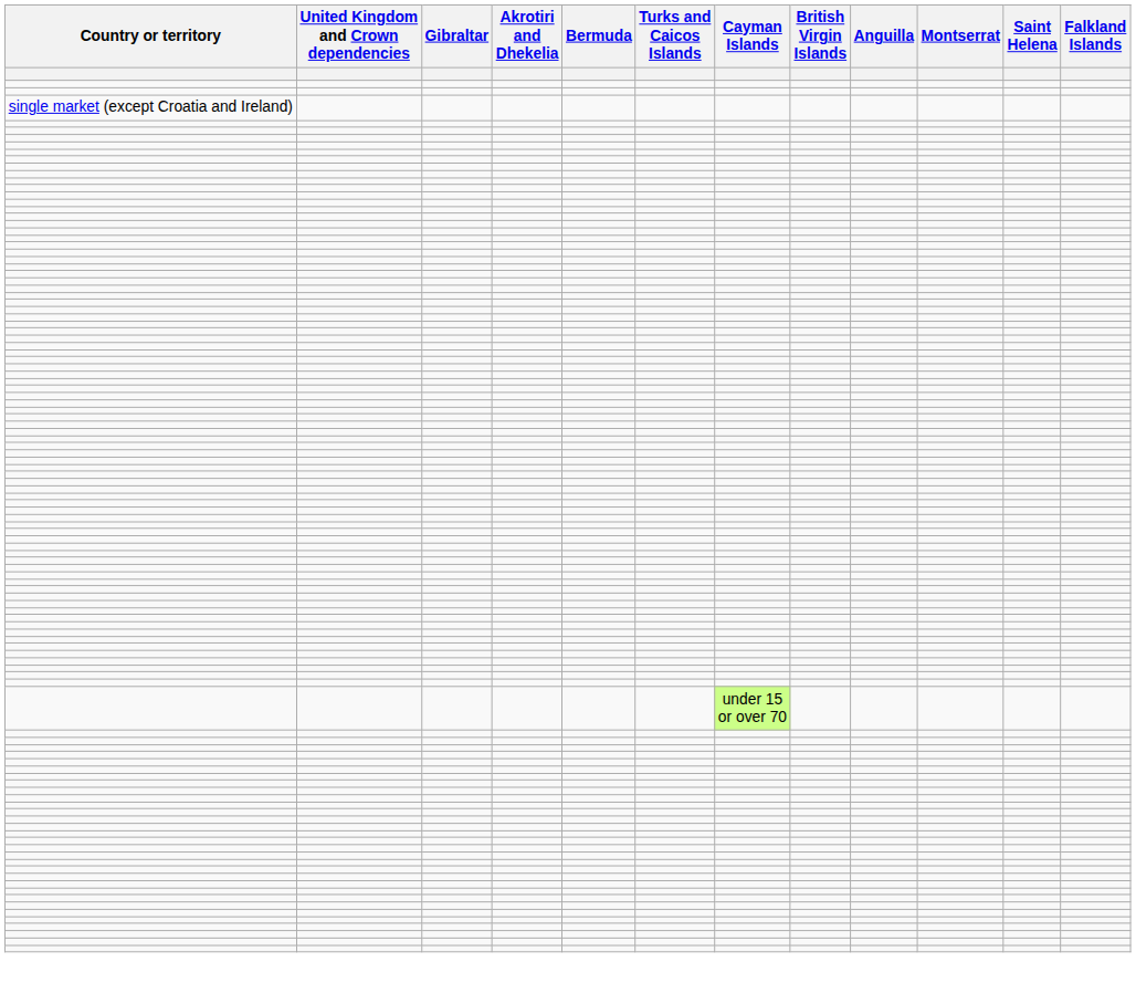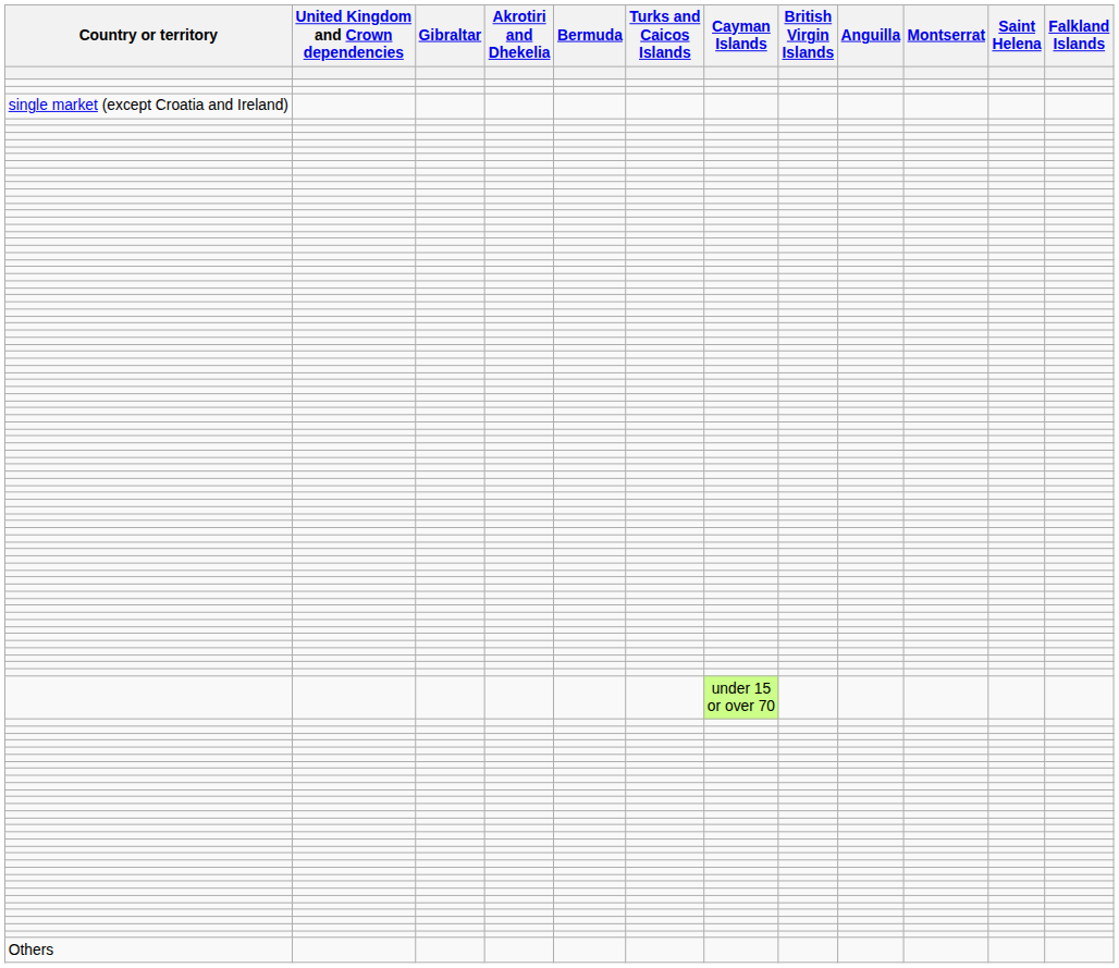 <table class="wikitable sortable" style="font-size:90%; line-height:1.2">
 <tr>
 <th>Country or territory</th>
 <th><a href='#'>United Kingdom</a><br>and <a href='#'>Crown<br>dependencies</a></th>
 <th><a href='#'>Gibraltar</a></th>
 <th><a href='#'>Akrotiri<br>and<br>Dhekelia</a></th>
 <th><a href='#'>Bermuda</a></th>
 <th><a href='#'>Turks and<br>Caicos<br>Islands</a></th>
 <th><a href='#'>Cayman<br>Islands</a></th>
 <th><a href='#'>British<br>Virgin<br>Islands</a></th>
 <th><a href='#'>Anguilla</a></th>
 <th><a href='#'>Montserrat</a></th>
 <th><a href='#'>Saint<br>Helena</a></th>
 <th><a href='#'>Falkland<br>Islands</a></th>
 </tr>
 <tr style=font-size:50%>
 <th> </th>
 <th></th>
 <th></th>
 <th></th>
 <th></th>
 <th></th>
 <th></th>
 <th></th>
 <th></th>
 <th></th>
 <th></th>
 <th></th>
 </tr>
 <tr>
 <td></td>
 <td></td>
 <td></td>
 <td></td>
 <td></td>
 <td></td>
 <td></td>
 <td></td>
 <td></td>
 <td></td>
 <td></td>
 <td></td>
 </tr>
 <tr>
 <td></td>
 <td></td>
 <td></td>
 <td></td>
 <td></td>
 <td></td>
 <td></td>
 <td></td>
 <td></td>
 <td></td>
 <td></td>
 <td></td>
 </tr>
 <tr>
 <td> <a href='#'>single market</a> (except Croatia and Ireland)</td>
 <td></td>
 <td></td>
 <td></td>
 <td></td>
 <td></td>
 <td></td>
 <td></td>
 <td></td>
 <td></td>
 <td></td>
 <td></td>
 </tr>
 <tr>
 <td></td>
 <td></td>
 <td></td>
 <td></td>
 <td></td>
 <td></td>
 <td></td>
 <td></td>
 <td></td>
 <td></td>
 <td></td>
 <td></td>
 </tr>
 <tr>
 <td></td>
 <td></td>
 <td></td>
 <td></td>
 <td></td>
 <td></td>
 <td></td>
 <td></td>
 <td></td>
 <td></td>
 <td></td>
 <td></td>
 </tr>
 <tr>
 <td></td>
 <td></td>
 <td></td>
 <td></td>
 <td></td>
 <td></td>
 <td></td>
 <td></td>
 <td></td>
 <td></td>
 <td></td>
 <td></td>
 </tr>
 <tr>
 <td></td>
 <td></td>
 <td></td>
 <td></td>
 <td></td>
 <td></td>
 <td></td>
 <td></td>
 <td></td>
 <td></td>
 <td></td>
 <td></td>
 </tr>
 <tr>
 <td></td>
 <td></td>
 <td></td>
 <td></td>
 <td></td>
 <td></td>
 <td></td>
 <td></td>
 <td></td>
 <td></td>
 <td></td>
 <td></td>
 </tr>
 <tr>
 <td></td>
 <td></td>
 <td></td>
 <td></td>
 <td></td>
 <td></td>
 <td></td>
 <td></td>
 <td></td>
 <td></td>
 <td></td>
 <td></td>
 </tr>
 <tr>
 <td></td>
 <td></td>
 <td></td>
 <td></td>
 <td></td>
 <td></td>
 <td></td>
 <td></td>
 <td></td>
 <td></td>
 <td></td>
 <td></td>
 </tr>
 <tr>
 <td></td>
 <td></td>
 <td></td>
 <td></td>
 <td></td>
 <td></td>
 <td></td>
 <td></td>
 <td></td>
 <td></td>
 <td></td>
 <td></td>
 </tr>
 <tr>
 <td></td>
 <td></td>
 <td></td>
 <td></td>
 <td></td>
 <td></td>
 <td></td>
 <td></td>
 <td></td>
 <td></td>
 <td></td>
 <td></td>
 </tr>
 <tr>
 <td></td>
 <td></td>
 <td></td>
 <td></td>
 <td></td>
 <td></td>
 <td></td>
 <td></td>
 <td></td>
 <td></td>
 <td></td>
 <td></td>
 </tr>
 <tr>
 <td></td>
 <td></td>
 <td></td>
 <td></td>
 <td></td>
 <td></td>
 <td></td>
 <td></td>
 <td></td>
 <td></td>
 <td></td>
 <td></td>
 </tr>
 <tr>
 <td></td>
 <td></td>
 <td></td>
 <td></td>
 <td></td>
 <td></td>
 <td></td>
 <td></td>
 <td></td>
 <td></td>
 <td></td>
 <td></td>
 </tr>
 <tr>
 <td></td>
 <td></td>
 <td></td>
 <td></td>
 <td></td>
 <td></td>
 <td></td>
 <td></td>
 <td></td>
 <td></td>
 <td></td>
 <td></td>
 </tr>
 <tr>
 <td></td>
 <td></td>
 <td></td>
 <td></td>
 <td></td>
 <td></td>
 <td></td>
 <td></td>
 <td></td>
 <td></td>
 <td></td>
 <td></td>
 </tr>
 <tr>
 <td></td>
 <td></td>
 <td></td>
 <td></td>
 <td></td>
 <td></td>
 <td></td>
 <td></td>
 <td></td>
 <td></td>
 <td></td>
 <td></td>
 </tr>
 <tr>
 <td></td>
 <td></td>
 <td></td>
 <td></td>
 <td></td>
 <td></td>
 <td></td>
 <td></td>
 <td></td>
 <td></td>
 <td></td>
 <td></td>
 </tr>
 <tr>
 <td></td>
 <td></td>
 <td></td>
 <td></td>
 <td></td>
 <td></td>
 <td></td>
 <td></td>
 <td></td>
 <td></td>
 <td></td>
 <td></td>
 </tr>
 <tr>
 <td></td>
 <td></td>
 <td></td>
 <td></td>
 <td></td>
 <td></td>
 <td></td>
 <td></td>
 <td></td>
 <td></td>
 <td></td>
 <td></td>
 </tr>
 <tr>
 <td></td>
 <td></td>
 <td></td>
 <td></td>
 <td></td>
 <td></td>
 <td></td>
 <td></td>
 <td></td>
 <td></td>
 <td></td>
 <td></td>
 </tr>
 <tr>
 <td></td>
 <td></td>
 <td></td>
 <td></td>
 <td></td>
 <td></td>
 <td></td>
 <td></td>
 <td></td>
 <td></td>
 <td></td>
 <td></td>
 </tr>
 <tr>
 <td></td>
 <td></td>
 <td></td>
 <td></td>
 <td></td>
 <td></td>
 <td></td>
 <td></td>
 <td></td>
 <td></td>
 <td></td>
 <td></td>
 </tr>
 <tr>
 <td></td>
 <td></td>
 <td></td>
 <td></td>
 <td></td>
 <td></td>
 <td></td>
 <td></td>
 <td></td>
 <td></td>
 <td></td>
 <td></td>
 </tr>
 <tr>
 <td></td>
 <td></td>
 <td></td>
 <td></td>
 <td></td>
 <td></td>
 <td></td>
 <td></td>
 <td></td>
 <td></td>
 <td></td>
 <td></td>
 </tr>
 <tr>
 <td></td>
 <td></td>
 <td></td>
 <td></td>
 <td></td>
 <td></td>
 <td></td>
 <td></td>
 <td></td>
 <td></td>
 <td></td>
 <td></td>
 </tr>
 <tr>
 <td></td>
 <td></td>
 <td></td>
 <td></td>
 <td></td>
 <td></td>
 <td></td>
 <td></td>
 <td></td>
 <td></td>
 <td></td>
 <td></td>
 </tr>
 <tr>
 <td></td>
 <td></td>
 <td></td>
 <td></td>
 <td></td>
 <td></td>
 <td></td>
 <td></td>
 <td></td>
 <td></td>
 <td></td>
 <td></td>
 </tr>
 <tr>
 <td></td>
 <td></td>
 <td></td>
 <td></td>
 <td></td>
 <td></td>
 <td></td>
 <td></td>
 <td></td>
 <td></td>
 <td></td>
 <td></td>
 </tr>
 <tr>
 <td></td>
 <td></td>
 <td></td>
 <td></td>
 <td></td>
 <td></td>
 <td></td>
 <td></td>
 <td></td>
 <td></td>
 <td></td>
 <td></td>
 </tr>
 <tr>
 <td></td>
 <td></td>
 <td></td>
 <td></td>
 <td></td>
 <td></td>
 <td></td>
 <td></td>
 <td></td>
 <td></td>
 <td></td>
 <td></td>
 </tr>
 <tr>
 <td></td>
 <td></td>
 <td></td>
 <td></td>
 <td></td>
 <td></td>
 <td></td>
 <td></td>
 <td></td>
 <td></td>
 <td></td>
 <td></td>
 </tr>
 <tr>
 <td></td>
 <td></td>
 <td></td>
 <td></td>
 <td></td>
 <td></td>
 <td></td>
 <td></td>
 <td></td>
 <td></td>
 <td></td>
 <td></td>
 </tr>
 <tr>
 <td></td>
 <td></td>
 <td></td>
 <td></td>
 <td></td>
 <td></td>
 <td></td>
 <td></td>
 <td></td>
 <td></td>
 <td></td>
 <td></td>
 </tr>
 <tr>
 <td></td>
 <td></td>
 <td></td>
 <td></td>
 <td></td>
 <td></td>
 <td></td>
 <td></td>
 <td></td>
 <td></td>
 <td></td>
 <td></td>
 </tr>
 <tr>
 <td></td>
 <td></td>
 <td></td>
 <td></td>
 <td></td>
 <td></td>
 <td></td>
 <td></td>
 <td></td>
 <td></td>
 <td></td>
 <td></td>
 </tr>
 <tr>
 <td></td>
 <td></td>
 <td></td>
 <td></td>
 <td></td>
 <td></td>
 <td></td>
 <td></td>
 <td></td>
 <td></td>
 <td></td>
 <td></td>
 </tr>
 <tr>
 <td></td>
 <td></td>
 <td></td>
 <td></td>
 <td></td>
 <td></td>
 <td></td>
 <td></td>
 <td></td>
 <td></td>
 <td></td>
 <td></td>
 </tr>
 <tr>
 <td></td>
 <td></td>
 <td></td>
 <td></td>
 <td></td>
 <td></td>
 <td></td>
 <td></td>
 <td></td>
 <td></td>
 <td></td>
 <td></td>
 </tr>
 <tr>
 <td></td>
 <td></td>
 <td></td>
 <td></td>
 <td></td>
 <td></td>
 <td></td>
 <td></td>
 <td></td>
 <td></td>
 <td></td>
 <td></td>
 </tr>
 <tr>
 <td></td>
 <td></td>
 <td></td>
 <td></td>
 <td></td>
 <td></td>
 <td></td>
 <td></td>
 <td></td>
 <td></td>
 <td></td>
 <td></td>
 </tr>
 <tr>
 <td></td>
 <td></td>
 <td></td>
 <td></td>
 <td></td>
 <td></td>
 <td></td>
 <td></td>
 <td></td>
 <td></td>
 <td></td>
 <td></td>
 </tr>
 <tr>
 <td></td>
 <td></td>
 <td></td>
 <td></td>
 <td></td>
 <td></td>
 <td></td>
 <td></td>
 <td></td>
 <td></td>
 <td></td>
 <td></td>
 </tr>
 <tr>
 <td></td>
 <td></td>
 <td></td>
 <td></td>
 <td></td>
 <td></td>
 <td></td>
 <td></td>
 <td></td>
 <td></td>
 <td></td>
 <td></td>
 </tr>
 <tr>
 <td></td>
 <td></td>
 <td></td>
 <td></td>
 <td></td>
 <td></td>
 <td></td>
 <td></td>
 <td></td>
 <td></td>
 <td></td>
 <td></td>
 </tr>
 <tr>
 <td></td>
 <td></td>
 <td></td>
 <td></td>
 <td></td>
 <td></td>
 <td></td>
 <td></td>
 <td></td>
 <td></td>
 <td></td>
 <td></td>
 </tr>
 <tr>
 <td></td>
 <td></td>
 <td></td>
 <td></td>
 <td></td>
 <td></td>
 <td></td>
 <td></td>
 <td></td>
 <td></td>
 <td></td>
 <td></td>
 </tr>
 <tr>
 <td></td>
 <td></td>
 <td></td>
 <td></td>
 <td></td>
 <td></td>
 <td></td>
 <td></td>
 <td></td>
 <td></td>
 <td></td>
 <td></td>
 </tr>
 <tr>
 <td></td>
 <td></td>
 <td></td>
 <td></td>
 <td></td>
 <td></td>
 <td></td>
 <td></td>
 <td></td>
 <td></td>
 <td></td>
 <td></td>
 </tr>
 <tr>
 <td></td>
 <td></td>
 <td></td>
 <td></td>
 <td></td>
 <td></td>
 <td></td>
 <td></td>
 <td></td>
 <td></td>
 <td></td>
 <td></td>
 </tr>
 <tr>
 <td></td>
 <td></td>
 <td></td>
 <td></td>
 <td></td>
 <td></td>
 <td></td>
 <td></td>
 <td></td>
 <td></td>
 <td></td>
 <td></td>
 </tr>
 <tr>
 <td></td>
 <td></td>
 <td></td>
 <td></td>
 <td></td>
 <td></td>
 <td></td>
 <td></td>
 <td></td>
 <td></td>
 <td></td>
 <td></td>
 </tr>
 <tr>
 <td></td>
 <td></td>
 <td></td>
 <td></td>
 <td></td>
 <td></td>
 <td></td>
 <td></td>
 <td></td>
 <td></td>
 <td></td>
 <td></td>
 </tr>
 <tr>
 <td></td>
 <td></td>
 <td></td>
 <td></td>
 <td></td>
 <td></td>
 <td></td>
 <td></td>
 <td></td>
 <td></td>
 <td></td>
 <td></td>
 </tr>
 <tr>
 <td></td>
 <td></td>
 <td></td>
 <td></td>
 <td></td>
 <td></td>
 <td></td>
 <td></td>
 <td></td>
 <td></td>
 <td></td>
 <td></td>
 </tr>
 <tr>
 <td></td>
 <td></td>
 <td></td>
 <td></td>
 <td></td>
 <td></td>
 <td></td>
 <td></td>
 <td></td>
 <td></td>
 <td></td>
 <td></td>
 </tr>
 <tr>
 <td></td>
 <td></td>
 <td></td>
 <td></td>
 <td></td>
 <td></td>
 <td></td>
 <td></td>
 <td></td>
 <td></td>
 <td></td>
 <td></td>
 </tr>
 <tr>
 <td></td>
 <td></td>
 <td></td>
 <td></td>
 <td></td>
 <td></td>
 <td></td>
 <td></td>
 <td></td>
 <td></td>
 <td></td>
 <td></td>
 </tr>
 <tr>
 <td></td>
 <td></td>
 <td></td>
 <td></td>
 <td></td>
 <td></td>
 <td></td>
 <td></td>
 <td></td>
 <td></td>
 <td></td>
 <td></td>
 </tr>
 <tr>
 <td></td>
 <td></td>
 <td></td>
 <td></td>
 <td></td>
 <td></td>
 <td></td>
 <td></td>
 <td></td>
 <td></td>
 <td></td>
 <td></td>
 </tr>
 <tr>
 <td></td>
 <td></td>
 <td></td>
 <td></td>
 <td></td>
 <td></td>
 <td></td>
 <td></td>
 <td></td>
 <td></td>
 <td></td>
 <td></td>
 </tr>
 <tr>
 <td></td>
 <td></td>
 <td></td>
 <td></td>
 <td></td>
 <td></td>
 <td></td>
 <td></td>
 <td></td>
 <td></td>
 <td></td>
 <td></td>
 </tr>
 <tr>
 <td></td>
 <td></td>
 <td></td>
 <td></td>
 <td></td>
 <td></td>
 <td></td>
 <td></td>
 <td></td>
 <td></td>
 <td></td>
 <td></td>
 </tr>
 <tr>
 <td></td>
 <td></td>
 <td></td>
 <td></td>
 <td></td>
 <td></td>
 <td></td>
 <td></td>
 <td></td>
 <td></td>
 <td></td>
 <td></td>
 </tr>
 <tr>
 <td></td>
 <td></td>
 <td></td>
 <td></td>
 <td></td>
 <td></td>
 <td></td>
 <td></td>
 <td></td>
 <td></td>
 <td></td>
 <td></td>
 </tr>
 <tr>
 <td></td>
 <td></td>
 <td></td>
 <td></td>
 <td></td>
 <td></td>
 <td></td>
 <td></td>
 <td></td>
 <td></td>
 <td></td>
 <td></td>
 </tr>
 <tr>
 <td></td>
 <td></td>
 <td></td>
 <td></td>
 <td></td>
 <td></td>
 <td></td>
 <td></td>
 <td></td>
 <td></td>
 <td></td>
 <td></td>
 </tr>
 <tr>
 <td></td>
 <td></td>
 <td></td>
 <td></td>
 <td></td>
 <td></td>
 <td></td>
 <td></td>
 <td></td>
 <td></td>
 <td></td>
 <td></td>
 </tr>
 <tr>
 <td></td>
 <td></td>
 <td></td>
 <td></td>
 <td></td>
 <td></td>
 <td></td>
 <td></td>
 <td></td>
 <td></td>
 <td></td>
 <td></td>
 </tr>
 <tr>
 <td></td>
 <td></td>
 <td></td>
 <td></td>
 <td></td>
 <td></td>
 <td></td>
 <td></td>
 <td></td>
 <td></td>
 <td></td>
 <td></td>
 </tr>
 <tr>
 <td></td>
 <td></td>
 <td></td>
 <td></td>
 <td></td>
 <td></td>
 <td></td>
 <td></td>
 <td></td>
 <td></td>
 <td></td>
 <td></td>
 </tr>
 <tr>
 <td></td>
 <td></td>
 <td></td>
 <td></td>
 <td></td>
 <td></td>
 <td></td>
 <td></td>
 <td></td>
 <td></td>
 <td></td>
 <td></td>
 </tr>
 <tr>
 <td></td>
 <td></td>
 <td></td>
 <td></td>
 <td></td>
 <td></td>
 <td></td>
 <td></td>
 <td></td>
 <td></td>
 <td></td>
 <td></td>
 </tr>
 <tr>
 <td></td>
 <td></td>
 <td></td>
 <td></td>
 <td></td>
 <td></td>
 <td></td>
 <td></td>
 <td></td>
 <td></td>
 <td></td>
 <td></td>
 </tr>
 <tr>
 <td></td>
 <td></td>
 <td></td>
 <td></td>
 <td></td>
 <td></td>
 <td></td>
 <td></td>
 <td></td>
 <td></td>
 <td></td>
 <td></td>
 </tr>
 <tr>
 <td></td>
 <td></td>
 <td></td>
 <td></td>
 <td></td>
 <td></td>
 <td></td>
 <td></td>
 <td></td>
 <td></td>
 <td></td>
 <td></td>
 </tr>
 <tr>
 <td></td>
 <td></td>
 <td></td>
 <td></td>
 <td></td>
 <td></td>
 <td></td>
 <td></td>
 <td></td>
 <td></td>
 <td></td>
 <td></td>
 </tr>
 <tr>
 <td></td>
 <td></td>
 <td></td>
 <td></td>
 <td></td>
 <td></td>
 <td></td>
 <td></td>
 <td></td>
 <td></td>
 <td></td>
 <td></td>
 </tr>
 <tr>
 <td></td>
 <td></td>
 <td></td>
 <td></td>
 <td></td>
 <td></td>
 <td></td>
 <td></td>
 <td></td>
 <td></td>
 <td></td>
 <td></td>
 </tr>
 <tr>
 <td></td>
 <td></td>
 <td></td>
 <td></td>
 <td></td>
 <td></td>
 <td></td>
 <td></td>
 <td></td>
 <td></td>
 <td></td>
 <td></td>
 </tr>
 <tr>
 <td></td>
 <td></td>
 <td></td>
 <td></td>
 <td></td>
 <td></td>
 <td></td>
 <td></td>
 <td></td>
 <td></td>
 <td></td>
 <td></td>
 </tr>
 <tr>
 <td></td>
 <td></td>
 <td></td>
 <td></td>
 <td></td>
 <td></td>
 <td style=background:#CF8;text-align:center>under 15<br>or over 70</td>
 <td></td>
 <td></td>
 <td></td>
 <td></td>
 <td></td>
 </tr>
 <tr>
 <td></td>
 <td></td>
 <td></td>
 <td></td>
 <td></td>
 <td></td>
 <td></td>
 <td></td>
 <td></td>
 <td></td>
 <td></td>
 <td></td>
 </tr>
 <tr>
 <td></td>
 <td></td>
 <td></td>
 <td></td>
 <td></td>
 <td></td>
 <td></td>
 <td></td>
 <td></td>
 <td></td>
 <td></td>
 <td></td>
 </tr>
 <tr>
 <td></td>
 <td></td>
 <td></td>
 <td></td>
 <td></td>
 <td></td>
 <td></td>
 <td></td>
 <td></td>
 <td></td>
 <td></td>
 <td></td>
 </tr>
 <tr>
 <td></td>
 <td></td>
 <td></td>
 <td></td>
 <td></td>
 <td></td>
 <td></td>
 <td></td>
 <td></td>
 <td></td>
 <td></td>
 <td></td>
 </tr>
 <tr>
 <td></td>
 <td></td>
 <td></td>
 <td></td>
 <td></td>
 <td></td>
 <td></td>
 <td></td>
 <td></td>
 <td></td>
 <td></td>
 <td></td>
 </tr>
 <tr>
 <td></td>
 <td></td>
 <td></td>
 <td></td>
 <td></td>
 <td></td>
 <td></td>
 <td></td>
 <td></td>
 <td></td>
 <td></td>
 <td></td>
 </tr>
 <tr>
 <td></td>
 <td></td>
 <td></td>
 <td></td>
 <td></td>
 <td></td>
 <td></td>
 <td></td>
 <td></td>
 <td></td>
 <td></td>
 <td></td>
 </tr>
 <tr>
 <td></td>
 <td></td>
 <td></td>
 <td></td>
 <td></td>
 <td></td>
 <td></td>
 <td></td>
 <td></td>
 <td></td>
 <td></td>
 <td></td>
 </tr>
 <tr>
 <td></td>
 <td></td>
 <td></td>
 <td></td>
 <td></td>
 <td></td>
 <td></td>
 <td></td>
 <td></td>
 <td></td>
 <td></td>
 <td></td>
 </tr>
 <tr>
 <td></td>
 <td></td>
 <td></td>
 <td></td>
 <td></td>
 <td></td>
 <td></td>
 <td></td>
 <td></td>
 <td></td>
 <td></td>
 <td></td>
 </tr>
 <tr>
 <td></td>
 <td></td>
 <td></td>
 <td></td>
 <td></td>
 <td></td>
 <td></td>
 <td></td>
 <td></td>
 <td></td>
 <td></td>
 <td></td>
 </tr>
 <tr>
 <td></td>
 <td></td>
 <td></td>
 <td></td>
 <td></td>
 <td></td>
 <td></td>
 <td></td>
 <td></td>
 <td></td>
 <td></td>
 <td></td>
 </tr>
 <tr>
 <td></td>
 <td></td>
 <td></td>
 <td></td>
 <td></td>
 <td></td>
 <td></td>
 <td></td>
 <td></td>
 <td></td>
 <td></td>
 <td></td>
 </tr>
 <tr>
 <td></td>
 <td></td>
 <td></td>
 <td></td>
 <td></td>
 <td></td>
 <td></td>
 <td></td>
 <td></td>
 <td></td>
 <td></td>
 <td></td>
 </tr>
 <tr>
 <td></td>
 <td></td>
 <td></td>
 <td></td>
 <td></td>
 <td></td>
 <td></td>
 <td></td>
 <td></td>
 <td></td>
 <td></td>
 <td></td>
 </tr>
 <tr>
 <td></td>
 <td></td>
 <td></td>
 <td></td>
 <td></td>
 <td></td>
 <td></td>
 <td></td>
 <td></td>
 <td></td>
 <td></td>
 <td></td>
 </tr>
 <tr>
 <td></td>
 <td></td>
 <td></td>
 <td></td>
 <td></td>
 <td></td>
 <td></td>
 <td></td>
 <td></td>
 <td></td>
 <td></td>
 <td></td>
 </tr>
 <tr>
 <td></td>
 <td></td>
 <td></td>
 <td></td>
 <td></td>
 <td></td>
 <td></td>
 <td></td>
 <td></td>
 <td></td>
 <td></td>
 <td></td>
 </tr>
 <tr>
 <td></td>
 <td></td>
 <td></td>
 <td></td>
 <td></td>
 <td></td>
 <td></td>
 <td></td>
 <td></td>
 <td></td>
 <td></td>
 <td></td>
 </tr>
 <tr>
 <td></td>
 <td></td>
 <td></td>
 <td></td>
 <td></td>
 <td></td>
 <td></td>
 <td></td>
 <td></td>
 <td></td>
 <td></td>
 <td></td>
 </tr>
 <tr>
 <td></td>
 <td></td>
 <td></td>
 <td></td>
 <td></td>
 <td></td>
 <td></td>
 <td></td>
 <td></td>
 <td></td>
 <td></td>
 <td></td>
 </tr>
 <tr>
 <td></td>
 <td></td>
 <td></td>
 <td></td>
 <td></td>
 <td></td>
 <td></td>
 <td></td>
 <td></td>
 <td></td>
 <td></td>
 <td></td>
 </tr>
 <tr>
 <td></td>
 <td></td>
 <td></td>
 <td></td>
 <td></td>
 <td></td>
 <td></td>
 <td></td>
 <td></td>
 <td></td>
 <td></td>
 <td></td>
 </tr>
 <tr>
 <td></td>
 <td></td>
 <td></td>
 <td></td>
 <td></td>
 <td></td>
 <td></td>
 <td></td>
 <td></td>
 <td></td>
 <td></td>
 <td></td>
 </tr>
 <tr>
 <td></td>
 <td></td>
 <td></td>
 <td></td>
 <td></td>
 <td></td>
 <td></td>
 <td></td>
 <td></td>
 <td></td>
 <td></td>
 <td></td>
 </tr>
 <tr>
 <td></td>
 <td></td>
 <td></td>
 <td></td>
 <td></td>
 <td></td>
 <td></td>
 <td></td>
 <td></td>
 <td></td>
 <td></td>
 <td></td>
 </tr>
 <tr>
 <td></td>
 <td></td>
 <td></td>
 <td></td>
 <td></td>
 <td></td>
 <td></td>
 <td></td>
 <td></td>
 <td></td>
 <td></td>
 <td></td>
 </tr>
 <tr>
 <td></td>
 <td></td>
 <td></td>
 <td></td>
 <td></td>
 <td></td>
 <td></td>
 <td></td>
 <td></td>
 <td></td>
 <td></td>
 <td></td>
 </tr>
 <tr>
 <td></td>
 <td></td>
 <td></td>
 <td></td>
 <td></td>
 <td></td>
 <td></td>
 <td></td>
 <td></td>
 <td></td>
 <td></td>
 <td></td>
 </tr>
 <tr>
 <td></td>
 <td></td>
 <td></td>
 <td></td>
 <td></td>
 <td></td>
 <td></td>
 <td></td>
 <td></td>
 <td></td>
 <td></td>
 <td></td>
 </tr>
 <tr>
 <td></td>
 <td></td>
 <td></td>
 <td></td>
 <td></td>
 <td></td>
 <td></td>
 <td></td>
 <td></td>
 <td></td>
 <td></td>
 <td></td>
 </tr>
+<tr>
+<td>Others</td>
+<td></td>
+<td></td>
+<td></td>
+<td></td>
+<td></td>
+<td></td>
+<td></td>
+<td></td>
+<td></td>
+<td></td>
+<td></td>
+</tr>
 </table>
